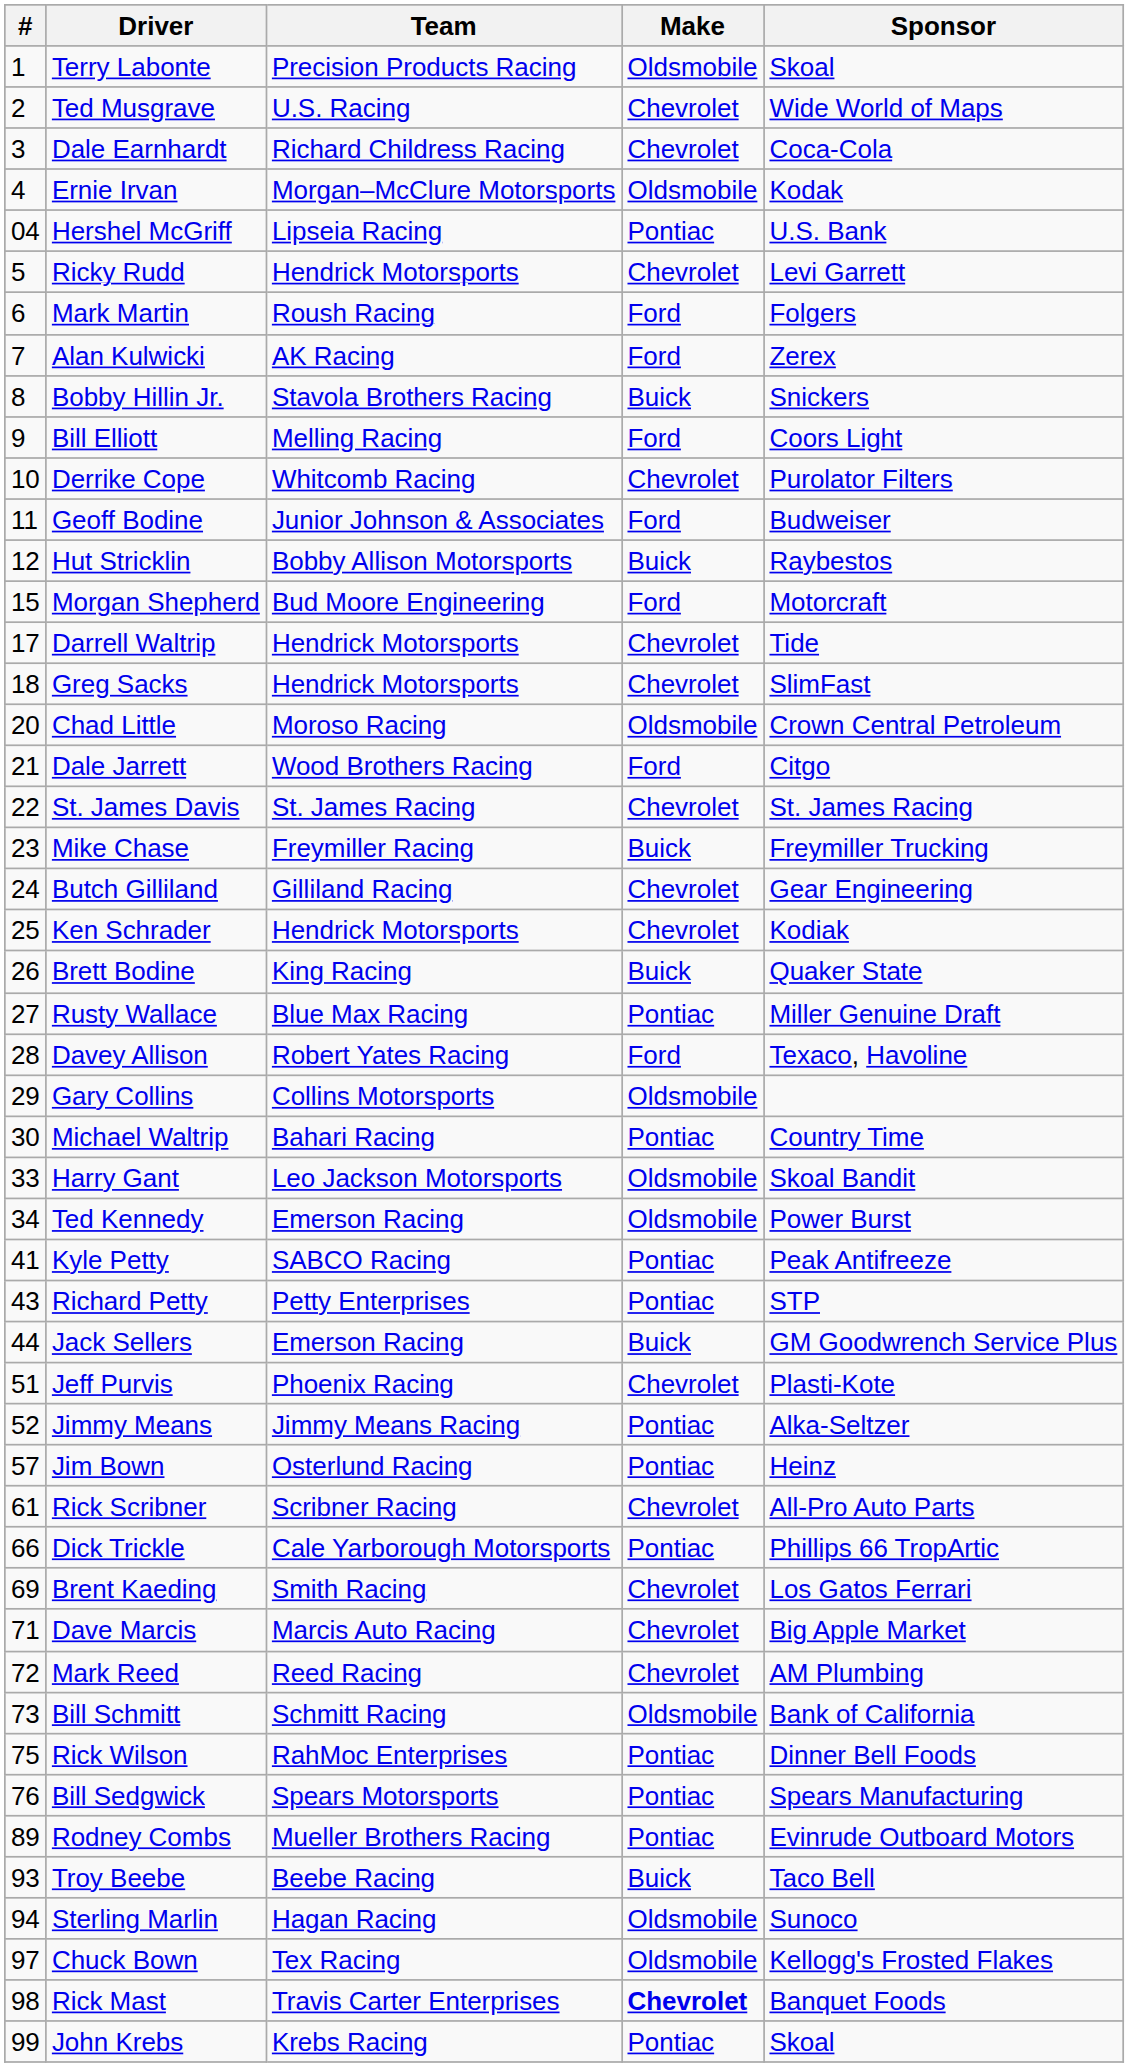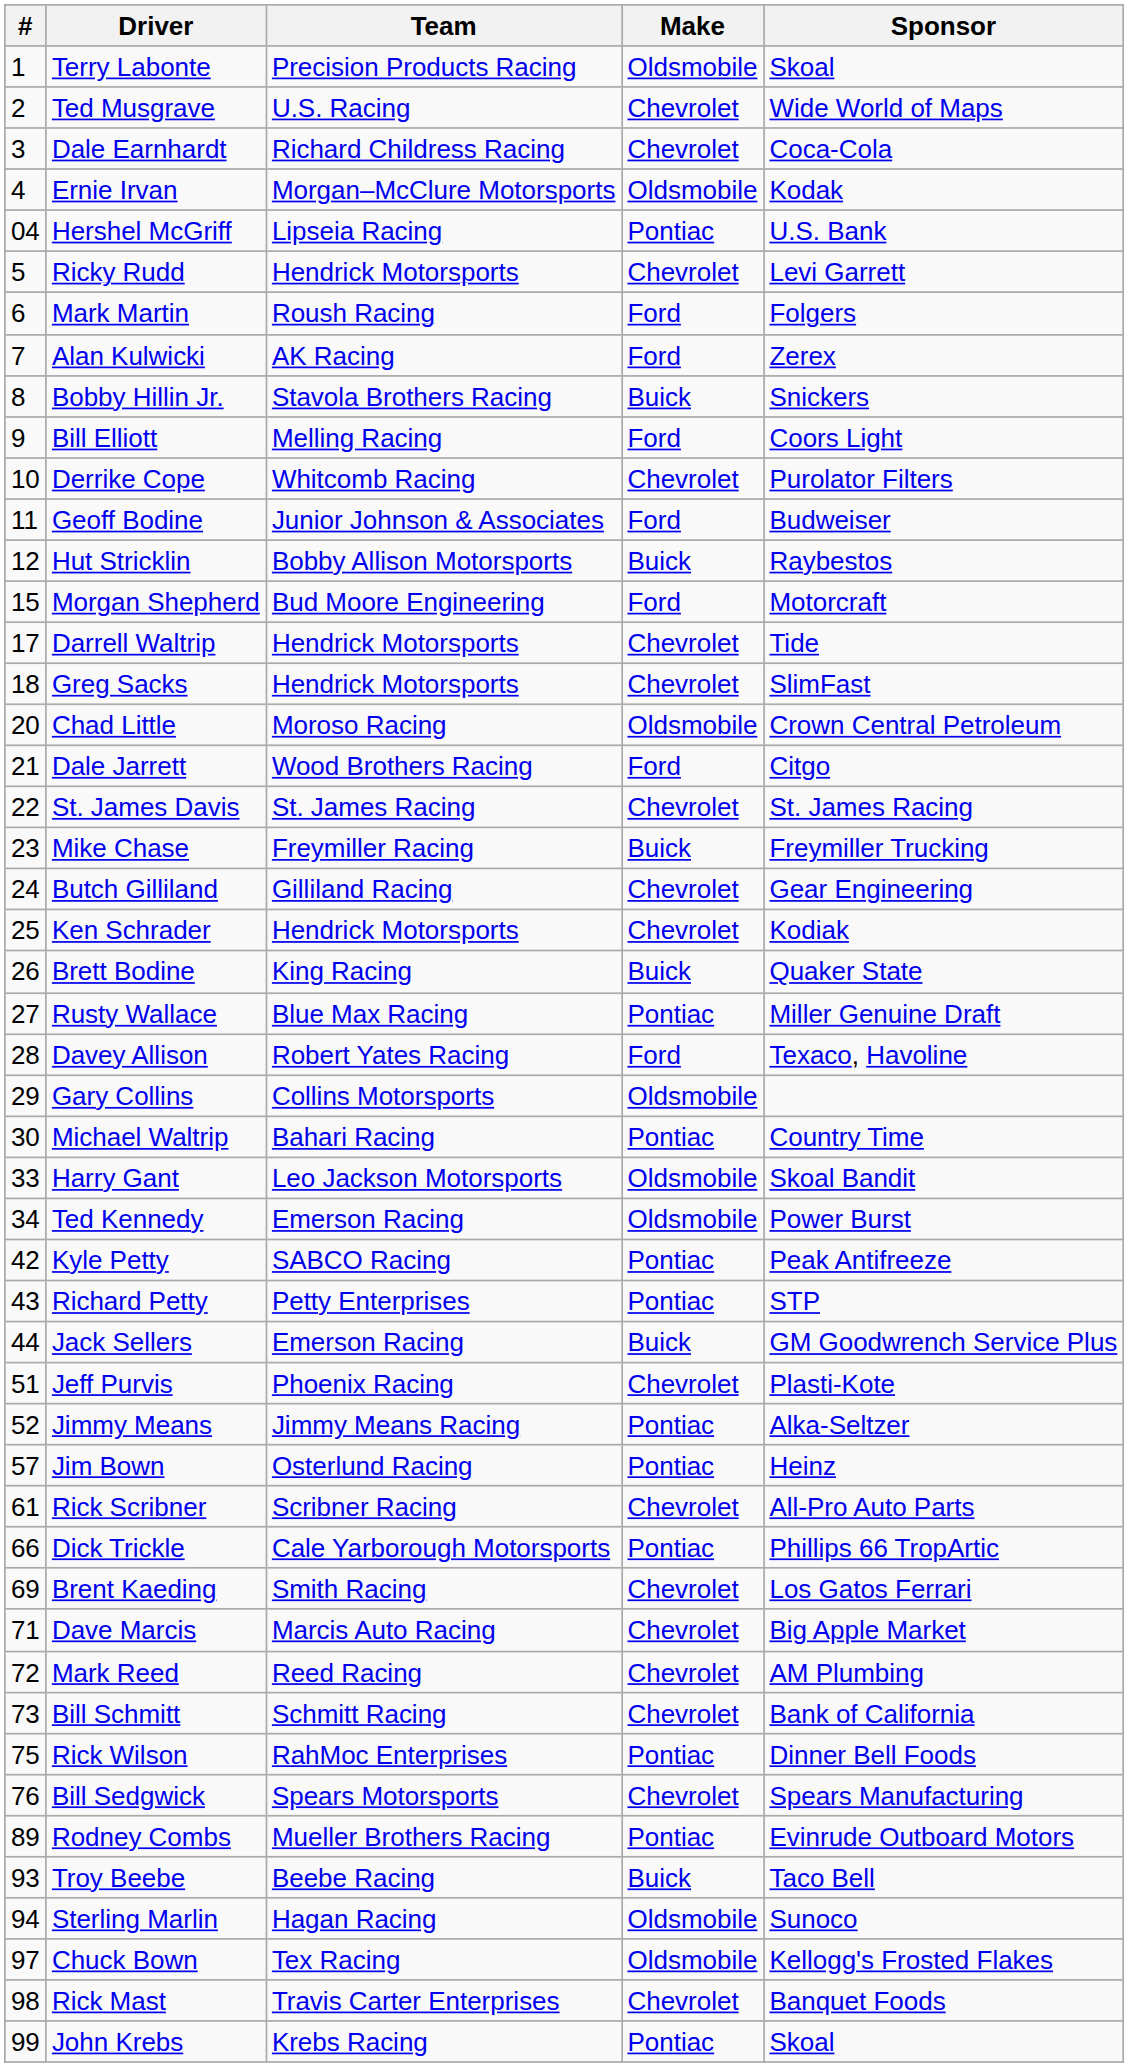 <table class="wikitable" style="font-size:95%">
 <tr>
 <th>#</th>
 <th>Driver</th>
 <th>Team</th>
 <th>Make</th>
 <th>Sponsor</th>
 </tr>
 <tr>
 <td>1</td>
 <td><a href='#'>Terry Labonte</a></td>
 <td><a href='#'>Precision Products Racing</a></td>
 <td><a href='#'>Oldsmobile</a></td>
 <td><a href='#'>Skoal</a></td>
 </tr>
 <tr>
 <td>2</td>
 <td><a href='#'>Ted Musgrave</a></td>
 <td><a href='#'>U.S. Racing</a></td>
 <td><a href='#'>Chevrolet</a></td>
 <td><a href='#'>Wide World of Maps</a></td>
 </tr>
 <tr>
 <td>3</td>
 <td><a href='#'>Dale Earnhardt</a></td>
 <td><a href='#'>Richard Childress Racing</a></td>
 <td><a href='#'>Chevrolet</a></td>
 <td><a href='#'>Coca-Cola</a></td>
 </tr>
 <tr>
 <td>4</td>
 <td><a href='#'>Ernie Irvan</a></td>
 <td><a href='#'>Morgan–McClure Motorsports</a></td>
 <td><a href='#'>Oldsmobile</a></td>
 <td><a href='#'>Kodak</a></td>
 </tr>
 <tr>
 <td>04</td>
 <td><a href='#'>Hershel McGriff</a></td>
 <td><a href='#'>Lipseia Racing</a></td>
 <td><a href='#'>Pontiac</a></td>
 <td><a href='#'>U.S. Bank</a></td>
 </tr>
 <tr>
 <td>5</td>
 <td><a href='#'>Ricky Rudd</a></td>
 <td><a href='#'>Hendrick Motorsports</a></td>
 <td><a href='#'>Chevrolet</a></td>
 <td><a href='#'>Levi Garrett</a></td>
 </tr>
 <tr>
 <td>6</td>
 <td><a href='#'>Mark Martin</a></td>
 <td><a href='#'>Roush Racing</a></td>
 <td><a href='#'>Ford</a></td>
 <td><a href='#'>Folgers</a></td>
 </tr>
 <tr>
 <td>7</td>
 <td><a href='#'>Alan Kulwicki</a></td>
 <td><a href='#'>AK Racing</a></td>
 <td><a href='#'>Ford</a></td>
 <td><a href='#'>Zerex</a></td>
 </tr>
 <tr>
 <td>8</td>
 <td><a href='#'>Bobby Hillin Jr.</a></td>
 <td><a href='#'>Stavola Brothers Racing</a></td>
 <td><a href='#'>Buick</a></td>
 <td><a href='#'>Snickers</a></td>
 </tr>
 <tr>
 <td>9</td>
 <td><a href='#'>Bill Elliott</a></td>
 <td><a href='#'>Melling Racing</a></td>
 <td><a href='#'>Ford</a></td>
 <td><a href='#'>Coors Light</a></td>
 </tr>
 <tr>
 <td>10</td>
 <td><a href='#'>Derrike Cope</a></td>
 <td><a href='#'>Whitcomb Racing</a></td>
 <td><a href='#'>Chevrolet</a></td>
 <td><a href='#'>Purolator Filters</a></td>
 </tr>
 <tr>
 <td>11</td>
 <td><a href='#'>Geoff Bodine</a></td>
 <td><a href='#'>Junior Johnson & Associates</a></td>
 <td><a href='#'>Ford</a></td>
 <td><a href='#'>Budweiser</a></td>
 </tr>
 <tr>
 <td>12</td>
 <td><a href='#'>Hut Stricklin</a></td>
 <td><a href='#'>Bobby Allison Motorsports</a></td>
 <td><a href='#'>Buick</a></td>
 <td><a href='#'>Raybestos</a></td>
 </tr>
 <tr>
 <td>15</td>
 <td><a href='#'>Morgan Shepherd</a></td>
 <td><a href='#'>Bud Moore Engineering</a></td>
 <td><a href='#'>Ford</a></td>
 <td><a href='#'>Motorcraft</a></td>
 </tr>
 <tr>
 <td>17</td>
 <td><a href='#'>Darrell Waltrip</a></td>
 <td><a href='#'>Hendrick Motorsports</a></td>
 <td><a href='#'>Chevrolet</a></td>
 <td><a href='#'>Tide</a></td>
 </tr>
 <tr>
 <td>18</td>
 <td><a href='#'>Greg Sacks</a></td>
 <td><a href='#'>Hendrick Motorsports</a></td>
 <td><a href='#'>Chevrolet</a></td>
 <td><a href='#'>SlimFast</a></td>
 </tr>
 <tr>
 <td>20</td>
 <td><a href='#'>Chad Little</a></td>
 <td><a href='#'>Moroso Racing</a></td>
 <td><a href='#'>Oldsmobile</a></td>
 <td><a href='#'>Crown Central Petroleum</a></td>
 </tr>
 <tr>
 <td>21</td>
 <td><a href='#'>Dale Jarrett</a></td>
 <td><a href='#'>Wood Brothers Racing</a></td>
 <td><a href='#'>Ford</a></td>
 <td><a href='#'>Citgo</a></td>
 </tr>
 <tr>
 <td>22</td>
 <td><a href='#'>St. James Davis</a></td>
 <td><a href='#'>St. James Racing</a></td>
 <td><a href='#'>Chevrolet</a></td>
 <td><a href='#'>St. James Racing</a></td>
 </tr>
 <tr>
 <td>23</td>
 <td><a href='#'>Mike Chase</a></td>
 <td><a href='#'>Freymiller Racing</a></td>
 <td><a href='#'>Buick</a></td>
 <td><a href='#'>Freymiller Trucking</a></td>
 </tr>
 <tr>
 <td>24</td>
 <td><a href='#'>Butch Gilliland</a></td>
 <td><a href='#'>Gilliland Racing</a></td>
 <td><a href='#'>Chevrolet</a></td>
 <td><a href='#'>Gear Engineering</a></td>
 </tr>
 <tr>
 <td>25</td>
 <td><a href='#'>Ken Schrader</a></td>
 <td><a href='#'>Hendrick Motorsports</a></td>
 <td><a href='#'>Chevrolet</a></td>
 <td><a href='#'>Kodiak</a></td>
 </tr>
 <tr>
 <td>26</td>
 <td><a href='#'>Brett Bodine</a></td>
 <td><a href='#'>King Racing</a></td>
 <td><a href='#'>Buick</a></td>
 <td><a href='#'>Quaker State</a></td>
 </tr>
 <tr>
 <td>27</td>
 <td><a href='#'>Rusty Wallace</a></td>
 <td><a href='#'>Blue Max Racing</a></td>
 <td><a href='#'>Pontiac</a></td>
 <td><a href='#'>Miller Genuine Draft</a></td>
 </tr>
 <tr>
 <td>28</td>
 <td><a href='#'>Davey Allison</a></td>
 <td><a href='#'>Robert Yates Racing</a></td>
 <td><a href='#'>Ford</a></td>
 <td><a href='#'>Texaco</a>, <a href='#'>Havoline</a></td>
 </tr>
 <tr>
 <td>29</td>
 <td><a href='#'>Gary Collins</a></td>
 <td><a href='#'>Collins Motorsports</a></td>
 <td><a href='#'>Oldsmobile</a></td>
 <td></td>
 </tr>
 <tr>
 <td>30</td>
 <td><a href='#'>Michael Waltrip</a></td>
 <td><a href='#'>Bahari Racing</a></td>
 <td><a href='#'>Pontiac</a></td>
 <td><a href='#'>Country Time</a></td>
 </tr>
 <tr>
 <td>33</td>
 <td><a href='#'>Harry Gant</a></td>
 <td><a href='#'>Leo Jackson Motorsports</a></td>
 <td><a href='#'>Oldsmobile</a></td>
 <td><a href='#'>Skoal Bandit</a></td>
 </tr>
 <tr>
 <td>34</td>
 <td><a href='#'>Ted Kennedy</a></td>
 <td><a href='#'>Emerson Racing</a></td>
 <td><a href='#'>Oldsmobile</a></td>
 <td><a href='#'>Power Burst</a></td>
 </tr>
 <tr>
-<td>41</td>
+<td>42</td>
 <td><a href='#'>Kyle Petty</a></td>
 <td><a href='#'>SABCO Racing</a></td>
 <td><a href='#'>Pontiac</a></td>
 <td><a href='#'>Peak Antifreeze</a></td>
 </tr>
 <tr>
 <td>43</td>
 <td><a href='#'>Richard Petty</a></td>
 <td><a href='#'>Petty Enterprises</a></td>
 <td><a href='#'>Pontiac</a></td>
 <td><a href='#'>STP</a></td>
 </tr>
 <tr>
 <td>44</td>
 <td><a href='#'>Jack Sellers</a></td>
 <td><a href='#'>Emerson Racing</a></td>
 <td><a href='#'>Buick</a></td>
 <td><a href='#'>GM Goodwrench Service Plus</a></td>
 </tr>
 <tr>
 <td>51</td>
 <td><a href='#'>Jeff Purvis</a></td>
 <td><a href='#'>Phoenix Racing</a></td>
 <td><a href='#'>Chevrolet</a></td>
 <td><a href='#'>Plasti-Kote</a></td>
 </tr>
 <tr>
 <td>52</td>
 <td><a href='#'>Jimmy Means</a></td>
 <td><a href='#'>Jimmy Means Racing</a></td>
 <td><a href='#'>Pontiac</a></td>
 <td><a href='#'>Alka-Seltzer</a></td>
 </tr>
 <tr>
 <td>57</td>
 <td><a href='#'>Jim Bown</a></td>
 <td><a href='#'>Osterlund Racing</a></td>
 <td><a href='#'>Pontiac</a></td>
 <td><a href='#'>Heinz</a></td>
 </tr>
 <tr>
 <td>61</td>
 <td><a href='#'>Rick Scribner</a></td>
 <td><a href='#'>Scribner Racing</a></td>
 <td><a href='#'>Chevrolet</a></td>
 <td><a href='#'>All-Pro Auto Parts</a></td>
 </tr>
 <tr>
 <td>66</td>
 <td><a href='#'>Dick Trickle</a></td>
 <td><a href='#'>Cale Yarborough Motorsports</a></td>
 <td><a href='#'>Pontiac</a></td>
 <td><a href='#'>Phillips 66 TropArtic</a></td>
 </tr>
 <tr>
 <td>69</td>
 <td><a href='#'>Brent Kaeding</a></td>
 <td><a href='#'>Smith Racing</a></td>
 <td><a href='#'>Chevrolet</a></td>
 <td><a href='#'>Los Gatos Ferrari</a></td>
 </tr>
 <tr>
 <td>71</td>
 <td><a href='#'>Dave Marcis</a></td>
 <td><a href='#'>Marcis Auto Racing</a></td>
 <td><a href='#'>Chevrolet</a></td>
 <td><a href='#'>Big Apple Market</a></td>
 </tr>
 <tr>
 <td>72</td>
 <td><a href='#'>Mark Reed</a></td>
 <td><a href='#'>Reed Racing</a></td>
 <td><a href='#'>Chevrolet</a></td>
 <td><a href='#'>AM Plumbing</a></td>
 </tr>
 <tr>
 <td>73</td>
 <td><a href='#'>Bill Schmitt</a></td>
 <td><a href='#'>Schmitt Racing</a></td>
-<td><a href='#'>Oldsmobile</a></td>
+<td><a href='#'>Chevrolet</a></td>
 <td><a href='#'>Bank of California</a></td>
 </tr>
 <tr>
 <td>75</td>
 <td><a href='#'>Rick Wilson</a></td>
 <td><a href='#'>RahMoc Enterprises</a></td>
 <td><a href='#'>Pontiac</a></td>
 <td><a href='#'>Dinner Bell Foods</a></td>
 </tr>
 <tr>
 <td>76</td>
 <td><a href='#'>Bill Sedgwick</a></td>
 <td><a href='#'>Spears Motorsports</a></td>
-<td><a href='#'>Pontiac</a></td>
+<td><a href='#'>Chevrolet</a></td>
 <td><a href='#'>Spears Manufacturing</a></td>
 </tr>
 <tr>
 <td>89</td>
 <td><a href='#'>Rodney Combs</a></td>
 <td><a href='#'>Mueller Brothers Racing</a></td>
 <td><a href='#'>Pontiac</a></td>
 <td><a href='#'>Evinrude Outboard Motors</a></td>
 </tr>
 <tr>
 <td>93</td>
 <td><a href='#'>Troy Beebe</a></td>
 <td><a href='#'>Beebe Racing</a></td>
 <td><a href='#'>Buick</a></td>
 <td><a href='#'>Taco Bell</a></td>
 </tr>
 <tr>
 <td>94</td>
 <td><a href='#'>Sterling Marlin</a></td>
 <td><a href='#'>Hagan Racing</a></td>
 <td><a href='#'>Oldsmobile</a></td>
 <td><a href='#'>Sunoco</a></td>
 </tr>
 <tr>
 <td>97</td>
 <td><a href='#'>Chuck Bown</a></td>
 <td><a href='#'>Tex Racing</a></td>
 <td><a href='#'>Oldsmobile</a></td>
 <td><a href='#'>Kellogg's Frosted Flakes</a></td>
 </tr>
 <tr>
 <td>98</td>
 <td><a href='#'>Rick Mast</a></td>
 <td><a href='#'>Travis Carter Enterprises</a></td>
-<td><strong><a href='#'>Chevrolet</a></strong></td>
+<td><a href='#'>Chevrolet</a></td>
 <td><a href='#'>Banquet Foods</a></td>
 </tr>
 <tr>
 <td>99</td>
 <td><a href='#'>John Krebs</a></td>
 <td><a href='#'>Krebs Racing</a></td>
 <td><a href='#'>Pontiac</a></td>
 <td><a href='#'>Skoal</a></td>
 </tr>
 </table>
